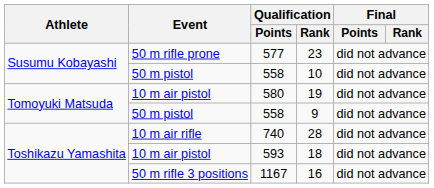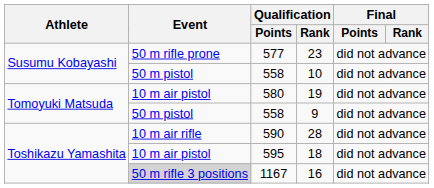 <table class="wikitable" style="font-size:90%;">
 <tr>
 <th rowspan="2">Athlete</th>
 <th rowspan="2">Event</th>
 <th colspan=2>Qualification</th>
 <th colspan=2>Final</th>
 </tr>
 <tr style="font-size:95%">
 <th>Points</th>
 <th>Rank</th>
 <th>Points</th>
 <th>Rank</th>
 </tr>
 <tr align=center>
 <td align=left rowspan=2><a href='#'>Susumu Kobayashi</a></td>
 <td align=left><a href='#'>50 m rifle prone</a></td>
 <td>577</td>
 <td>23</td>
 <td colspan=2>did not advance</td>
 </tr>
 <tr align=center>
 <td align=left><a href='#'>50 m pistol</a></td>
 <td>558</td>
 <td>10</td>
 <td colspan=2>did not advance</td>
 </tr>
 <tr align=center>
 <td align=left rowspan=2><a href='#'>Tomoyuki Matsuda</a></td>
 <td align=left><a href='#'>10 m air pistol</a></td>
 <td>580</td>
 <td>19</td>
 <td colspan=2>did not advance</td>
 </tr>
 <tr align=center>
 <td align=left><a href='#'>50 m pistol</a></td>
 <td>558</td>
 <td>9</td>
 <td colspan=2>did not advance</td>
 </tr>
 <tr align=center>
 <td align=left rowspan=3><a href='#'>Toshikazu Yamashita</a></td>
 <td align=left><a href='#'>10 m air rifle</a></td>
-<td>740</td>
+<td>590</td>
 <td>28</td>
 <td colspan=2>did not advance</td>
 </tr>
 <tr align=center>
 <td align=left><a href='#'>10 m air pistol</a></td>
-<td>593</td>
+<td>595</td>
 <td>18</td>
 <td colspan=2>did not advance</td>
 </tr>
 <tr align=center>
-<td align=left><a href='#'>50 m rifle 3 positions</a></td>
+<td align=left style="background: lightgrey;"><a href='#'>50 m rifle 3 positions</a></td>
 <td>1167</td>
 <td>16</td>
 <td colspan=2>did not advance</td>
 </tr>
 </table>
